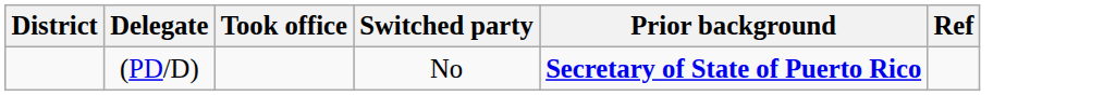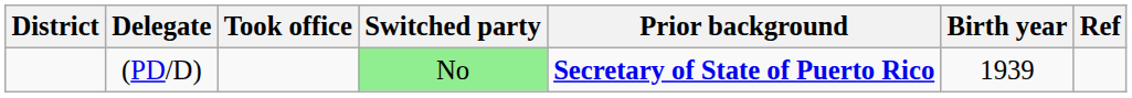 <table class="sortable wikitable" style="text-align:center">
 <tr>
 <th>District</th>
 <th>Delegate</th>
 <th>Took office</th>
 <th>Switched party</th>
 <th>Prior background</th>
+<th>Birth year</th>
 <th>Ref</th>
 </tr>
 <tr>
 <td></td>
 <td> (<a href='#'>PD</a>/D)</td>
 <td></td>
-<td>No</td>
+<td style="background: lightgreen;">No</td>
 <td><strong><a href='#'>Secretary of State of Puerto Rico</a></strong></td>
+<td>1939</td>
 <td></td>
 </tr>
 </table>
